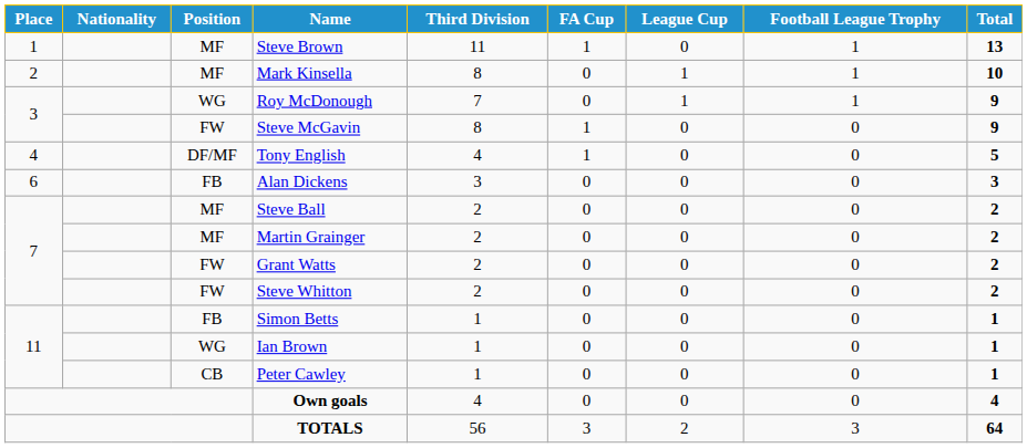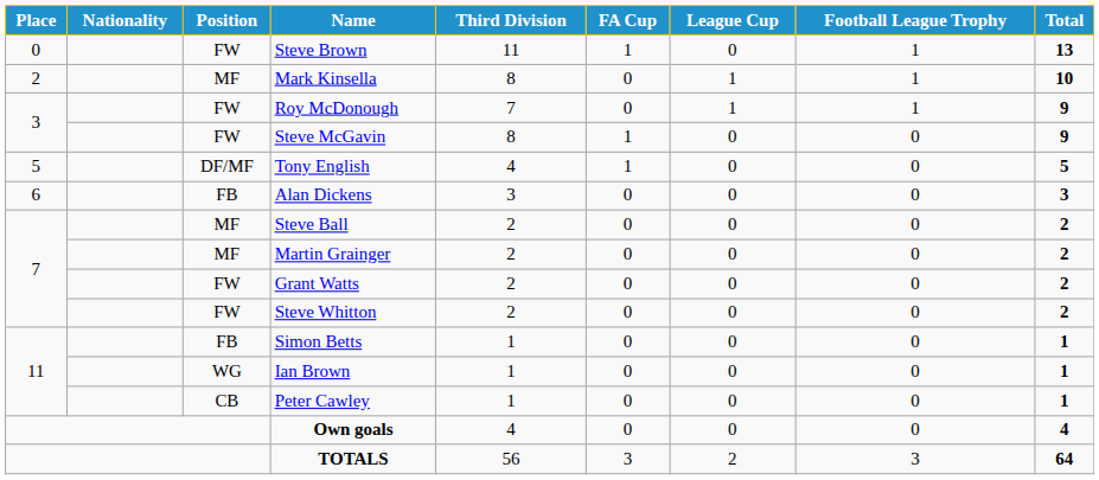 <table class="wikitable" style="text-align:center; font-size:90%; width:100%;">
 <tr>
 <th style="background:#2191CC; color:white; border:1px solid #F7C408; text-align:center;">Place</th>
 <th style="background:#2191CC; color:white; border:1px solid #F7C408; text-align:center;">Nationality</th>
 <th style="background:#2191CC; color:white; border:1px solid #F7C408; text-align:center;">Position</th>
 <th style="background:#2191CC; color:white; border:1px solid #F7C408; text-align:center;">Name</th>
 <th style="background:#2191CC; color:white; border:1px solid #F7C408; text-align:center;">Third Division</th>
 <th style="background:#2191CC; color:white; border:1px solid #F7C408; text-align:center;">FA Cup</th>
 <th style="background:#2191CC; color:white; border:1px solid #F7C408; text-align:center;">League Cup</th>
 <th style="background:#2191CC; color:white; border:1px solid #F7C408; text-align:center;">Football League Trophy</th>
 <th style="background:#2191CC; color:white; border:1px solid #F7C408; text-align:center;">Total</th>
 </tr>
 <tr>
-<td>1</td>
+<td>0</td>
 <td></td>
-<td>MF</td>
+<td>FW</td>
 <td align="left"><a href='#'>Steve Brown</a></td>
 <td>11</td>
 <td>1</td>
 <td>0</td>
 <td>1</td>
 <td><strong>13</strong></td>
 </tr>
 <tr>
 <td>2</td>
 <td></td>
 <td>MF</td>
 <td align="left"><a href='#'>Mark Kinsella</a></td>
 <td>8</td>
 <td>0</td>
 <td>1</td>
 <td>1</td>
 <td><strong>10</strong></td>
 </tr>
 <tr>
 <td rowspan=2>3</td>
 <td></td>
-<td>WG</td>
+<td>FW</td>
 <td align="left"><a href='#'>Roy McDonough</a></td>
 <td>7</td>
 <td>0</td>
 <td>1</td>
 <td>1</td>
 <td><strong>9</strong></td>
 </tr>
 <tr>
 <td></td>
 <td>FW</td>
 <td align="left"><a href='#'>Steve McGavin</a></td>
 <td>8</td>
 <td>1</td>
 <td>0</td>
 <td>0</td>
 <td><strong>9</strong></td>
 </tr>
 <tr>
-<td>4</td>
+<td>5</td>
 <td></td>
 <td>DF/MF</td>
 <td align="left"><a href='#'>Tony English</a></td>
 <td>4</td>
 <td>1</td>
 <td>0</td>
 <td>0</td>
 <td><strong>5</strong></td>
 </tr>
 <tr>
 <td>6</td>
 <td></td>
 <td>FB</td>
 <td align="left"><a href='#'>Alan Dickens</a></td>
 <td>3</td>
 <td>0</td>
 <td>0</td>
 <td>0</td>
 <td><strong>3</strong></td>
 </tr>
 <tr>
 <td rowspan=4>7</td>
 <td></td>
 <td>MF</td>
 <td align="left"><a href='#'>Steve Ball</a></td>
 <td>2</td>
 <td>0</td>
 <td>0</td>
 <td>0</td>
 <td><strong>2</strong></td>
 </tr>
 <tr>
 <td></td>
 <td>MF</td>
 <td align="left"><a href='#'>Martin Grainger</a></td>
 <td>2</td>
 <td>0</td>
 <td>0</td>
 <td>0</td>
 <td><strong>2</strong></td>
 </tr>
 <tr>
 <td></td>
 <td>FW</td>
 <td align="left"><a href='#'>Grant Watts</a></td>
 <td>2</td>
 <td>0</td>
 <td>0</td>
 <td>0</td>
 <td><strong>2</strong></td>
 </tr>
 <tr>
 <td></td>
 <td>FW</td>
 <td align="left"><a href='#'>Steve Whitton</a></td>
 <td>2</td>
 <td>0</td>
 <td>0</td>
 <td>0</td>
 <td><strong>2</strong></td>
 </tr>
 <tr>
 <td rowspan=3>11</td>
 <td></td>
 <td>FB</td>
 <td align="left"><a href='#'>Simon Betts</a></td>
 <td>1</td>
 <td>0</td>
 <td>0</td>
 <td>0</td>
 <td><strong>1</strong></td>
 </tr>
 <tr>
 <td></td>
 <td>WG</td>
 <td align="left"><a href='#'>Ian Brown</a></td>
 <td>1</td>
 <td>0</td>
 <td>0</td>
 <td>0</td>
 <td><strong>1</strong></td>
 </tr>
 <tr>
 <td></td>
 <td>CB</td>
 <td align="left"><a href='#'>Peter Cawley</a></td>
 <td>1</td>
 <td>0</td>
 <td>0</td>
 <td>0</td>
 <td><strong>1</strong></td>
 </tr>
 <tr>
 <td colspan="3"></td>
 <td><strong>Own goals</strong></td>
 <td>4</td>
 <td>0</td>
 <td>0</td>
 <td>0</td>
 <td><strong>4</strong></td>
 </tr>
 <tr>
 <td colspan="3"></td>
 <td><strong>TOTALS</strong></td>
 <td>56</td>
 <td>3</td>
 <td>2</td>
 <td>3</td>
 <td><strong>64</strong></td>
 </tr>
 </table>
